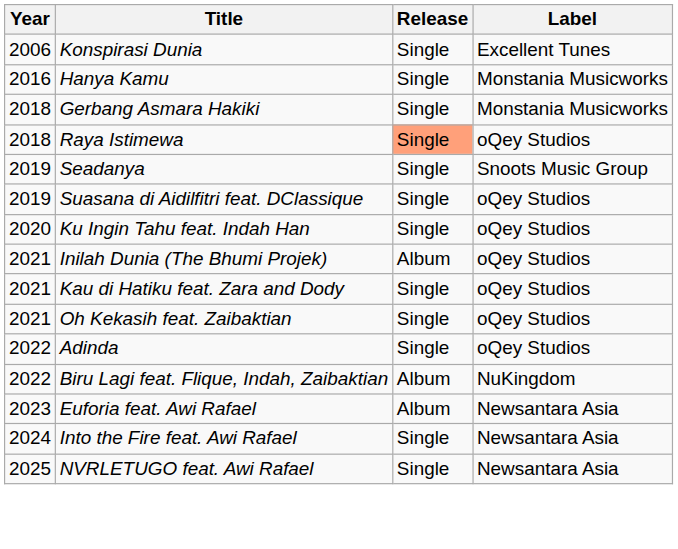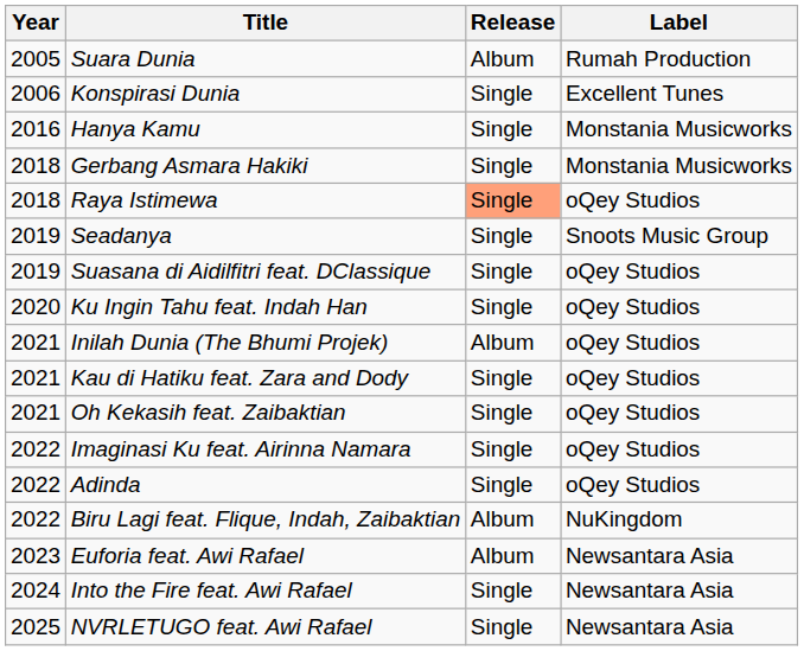 <table class="wikitable">
 <tr>
 <th>Year</th>
 <th>Title</th>
 <th>Release</th>
 <th>Label</th>
+</tr>
+<tr>
+<td>2005</td>
+<td><em>Suara Dunia</em> </td>
+<td>Album</td>
+<td>Rumah Production</td>
 </tr>
 <tr>
 <td>2006</td>
 <td><em>Konspirasi Dunia</em> </td>
 <td>Single</td>
 <td>Excellent Tunes</td>
 </tr>
 <tr>
 <td>2016</td>
 <td><em>Hanya Kamu</em> </td>
 <td>Single</td>
 <td>Monstania Musicworks</td>
 </tr>
 <tr>
 <td>2018</td>
 <td><em>Gerbang Asmara Hakiki</em> </td>
 <td>Single</td>
 <td>Monstania Musicworks</td>
 </tr>
 <tr>
 <td>2018</td>
 <td><em>Raya Istimewa</em> </td>
 <td style="background: lightsalmon;">Single</td>
 <td>oQey Studios</td>
 </tr>
 <tr>
 <td>2019</td>
 <td><em>Seadanya</em> </td>
 <td>Single</td>
 <td>Snoots Music Group</td>
 </tr>
 <tr>
 <td>2019</td>
 <td><em>Suasana di Aidilfitri feat. DClassique</em></td>
 <td>Single</td>
 <td>oQey Studios</td>
 </tr>
 <tr>
 <td>2020</td>
 <td><em>Ku Ingin Tahu feat. Indah Han</em> </td>
 <td>Single</td>
 <td>oQey Studios</td>
 </tr>
 <tr>
 <td>2021</td>
 <td><em>Inilah Dunia (The Bhumi Projek)</em> </td>
 <td>Album</td>
 <td>oQey Studios</td>
 </tr>
 <tr>
 <td>2021</td>
 <td><em>Kau di Hatiku feat. Zara and Dody</em> </td>
 <td>Single</td>
 <td>oQey Studios</td>
 </tr>
 <tr>
 <td>2021</td>
 <td><em>Oh Kekasih feat. Zaibaktian</em> </td>
 <td>Single</td>
 <td>oQey Studios</td>
 </tr>
 <tr>
 <td>2022</td>
+<td><em>Imaginasi Ku feat. Airinna Namara</em> </td>
+<td>Single</td>
+<td>oQey Studios</td>
+</tr>
+<tr>
+<td>2022</td>
 <td><em>Adinda</em> </td>
 <td>Single</td>
 <td>oQey Studios</td>
 </tr>
 <tr>
 <td>2022</td>
 <td><em>Biru Lagi feat. Flique, Indah, Zaibaktian</em></td>
 <td>Album</td>
 <td>NuKingdom</td>
 </tr>
 <tr>
 <td>2023</td>
 <td><em>Euforia feat. Awi Rafael</em></td>
 <td>Album</td>
 <td>Newsantara Asia</td>
 </tr>
 <tr>
 <td>2024</td>
 <td><em>Into the Fire feat. Awi Rafael</em> </td>
 <td>Single</td>
 <td>Newsantara Asia</td>
 </tr>
 <tr>
 <td>2025</td>
 <td><em>NVRLETUGO feat. Awi Rafael</em></td>
 <td>Single</td>
 <td>Newsantara Asia</td>
 </tr>
 </table>
